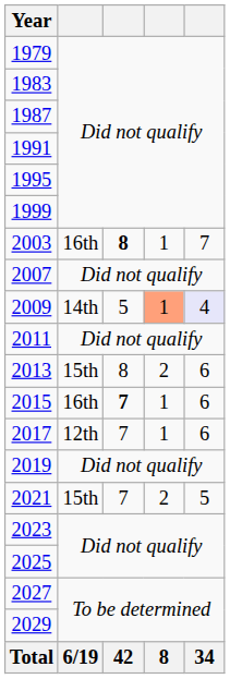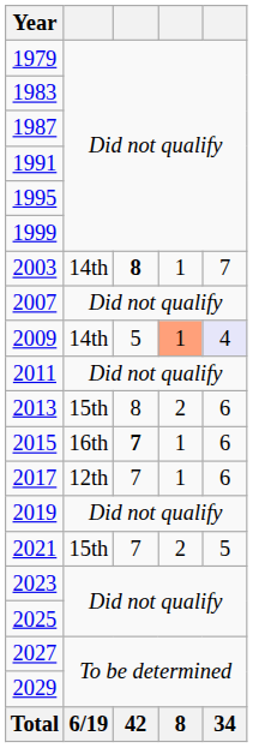 <table class="wikitable" style="text-align:center">
 <tr>
 <th>Year</th>
 <th></th>
 <th width=25></th>
 <th width=25></th>
 <th width=25></th>
 </tr>
 <tr>
 <td> <a href='#'>1979</a></td>
 <td rowspan=6 colspan=4><em>Did not qualify</em></td>
 </tr>
 <tr>
 <td> <a href='#'>1983</a></td>
 </tr>
 <tr>
 <td> <a href='#'>1987</a></td>
 </tr>
 <tr>
 <td> <a href='#'>1991</a></td>
 </tr>
 <tr>
 <td> <a href='#'>1995</a></td>
 </tr>
 <tr>
 <td> <a href='#'>1999</a></td>
 </tr>
 <tr>
 <td> <a href='#'>2003</a></td>
-<td>16th</td>
+<td>14th</td>
 <td><strong>8</strong></td>
 <td>1</td>
 <td>7</td>
 </tr>
 <tr>
 <td> <a href='#'>2007</a></td>
 <td colspan=4><em>Did not qualify</em></td>
 </tr>
 <tr>
 <td> <a href='#'>2009</a></td>
 <td>14th</td>
 <td>5</td>
 <td style="background: lightsalmon;">1</td>
 <td style="background: lavender;">4</td>
 </tr>
 <tr>
 <td> <a href='#'>2011</a></td>
 <td colspan=4><em>Did not qualify</em></td>
 </tr>
 <tr>
 <td> <a href='#'>2013</a></td>
 <td>15th</td>
 <td>8</td>
 <td>2</td>
 <td>6</td>
 </tr>
 <tr>
 <td> <a href='#'>2015</a></td>
 <td>16th</td>
 <td><strong>7</strong></td>
 <td>1</td>
 <td>6</td>
 </tr>
 <tr>
 <td> <a href='#'>2017</a></td>
 <td>12th</td>
 <td>7</td>
 <td>1</td>
 <td>6</td>
 </tr>
 <tr>
 <td> <a href='#'>2019</a></td>
 <td colspan=4><em>Did not qualify</em></td>
 </tr>
 <tr>
 <td> <a href='#'>2021</a></td>
 <td>15th</td>
 <td>7</td>
 <td>2</td>
 <td>5</td>
 </tr>
 <tr>
 <td> <a href='#'>2023</a></td>
 <td rowspan=2 colspan=4><em>Did not qualify</em></td>
 </tr>
 <tr>
 <td> <a href='#'>2025</a></td>
 </tr>
 <tr>
 <td> <a href='#'>2027</a></td>
 <td rowspan=2 colspan=4><em>To be determined</em></td>
 </tr>
 <tr>
 <td> <a href='#'>2029</a></td>
 </tr>
 <tr>
 <th>Total</th>
 <th>6/19</th>
 <th>42</th>
 <th>8</th>
 <th>34</th>
 </tr>
 </table>
